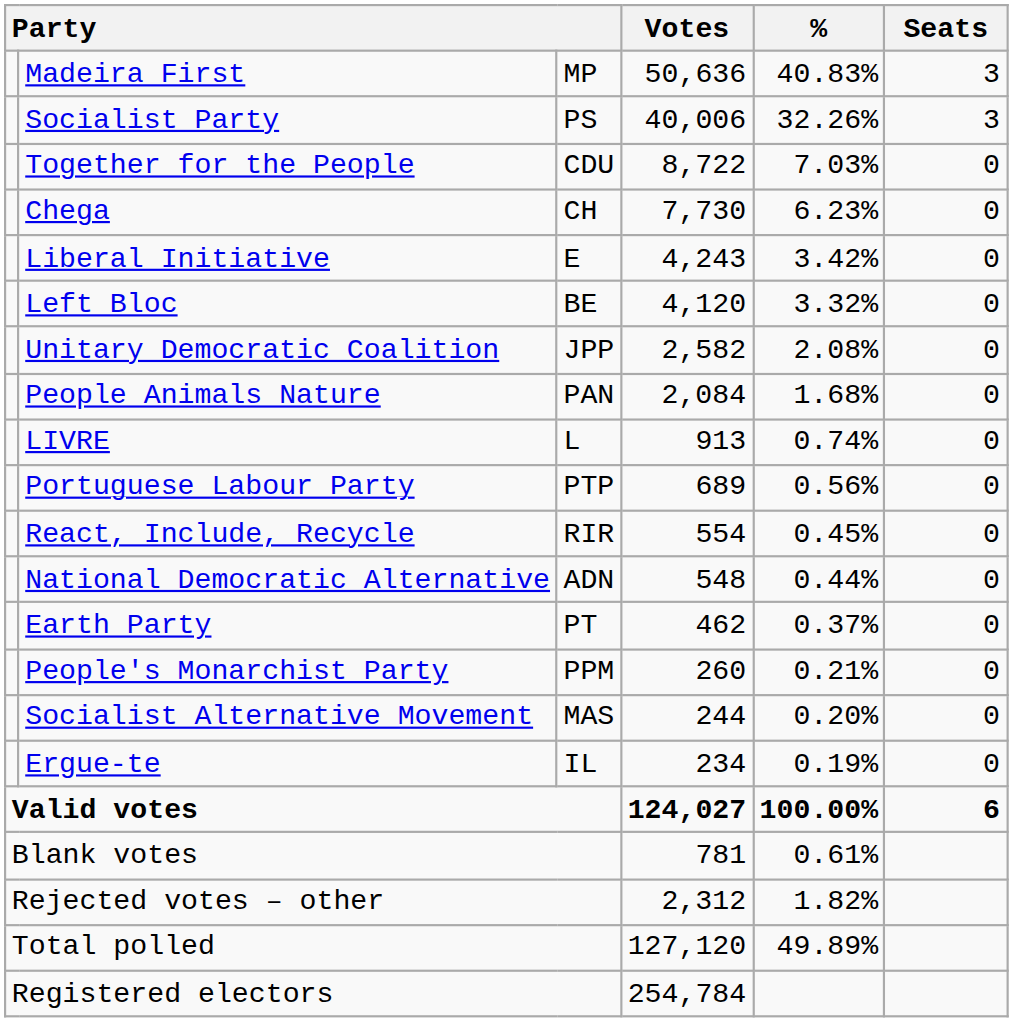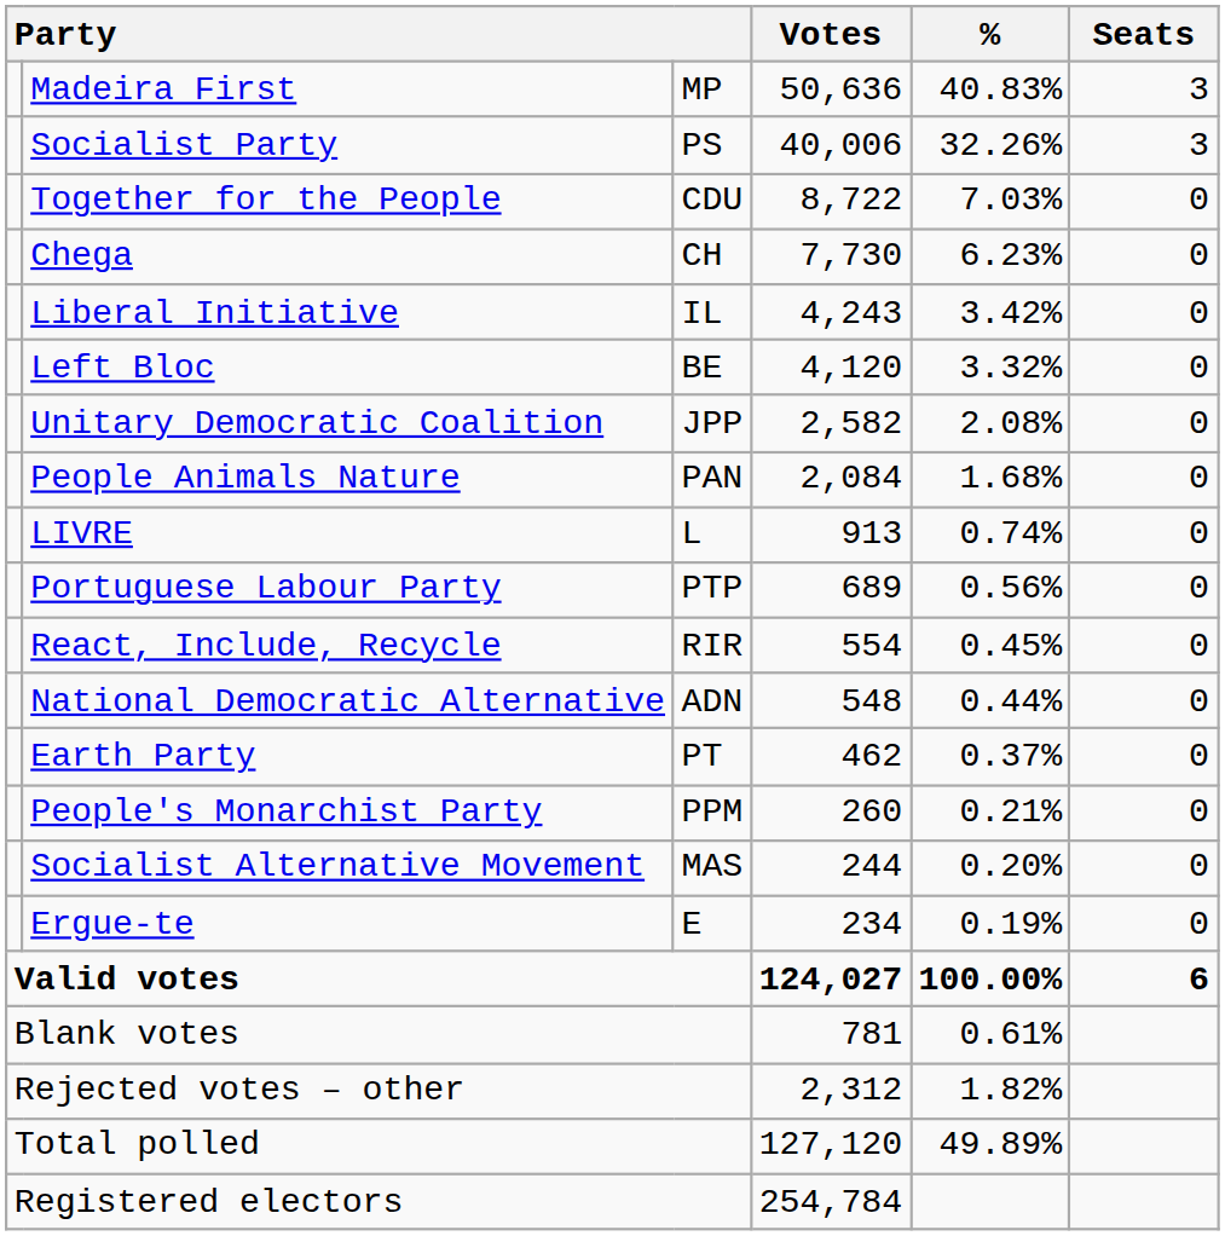 <table class="wikitable" border="1" style="text-align:right;">
 <tr>
 <th style="text-align:left;" colspan=3>Party</th>
 <th align=center width="50">Votes</th>
 <th align=center width="50">%</th>
 <th align=center width="50">Seats</th>
 </tr>
 <tr>
 <td></td>
 <td align=left><a href='#'>Madeira First</a></td>
 <td align=left>MP</td>
 <td>50,636</td>
 <td>40.83%</td>
 <td>3</td>
 </tr>
 <tr>
 <td></td>
 <td align=left><a href='#'>Socialist Party</a></td>
 <td align=left>PS</td>
 <td>40,006</td>
 <td>32.26%</td>
 <td>3</td>
 </tr>
 <tr>
 <td></td>
 <td align=left><a href='#'>Together for the People</a></td>
 <td align=left>CDU</td>
 <td>8,722</td>
 <td>7.03%</td>
 <td>0</td>
 </tr>
 <tr>
 <td></td>
 <td align=left><a href='#'>Chega</a></td>
 <td align=left>CH</td>
 <td>7,730</td>
 <td>6.23%</td>
 <td>0</td>
 </tr>
 <tr>
 <td></td>
 <td align=left><a href='#'>Liberal Initiative</a></td>
-<td align=left>E</td>
+<td align=left>IL</td>
 <td>4,243</td>
 <td>3.42%</td>
 <td>0</td>
 </tr>
 <tr>
 <td></td>
 <td align=left><a href='#'>Left Bloc</a></td>
 <td align=left>BE</td>
 <td>4,120</td>
 <td>3.32%</td>
 <td>0</td>
 </tr>
 <tr>
 <td></td>
 <td align=left style="white-space: nowrap;"><a href='#'>Unitary Democratic Coalition</a></td>
 <td align=left>JPP</td>
 <td>2,582</td>
 <td>2.08%</td>
 <td>0</td>
 </tr>
 <tr>
 <td></td>
 <td align=left><a href='#'>People Animals Nature</a></td>
 <td align=left>PAN</td>
 <td>2,084</td>
 <td>1.68%</td>
 <td>0</td>
 </tr>
 <tr>
 <td></td>
 <td align=left><a href='#'>LIVRE</a></td>
 <td align=left>L</td>
 <td>913</td>
 <td>0.74%</td>
 <td>0</td>
 </tr>
 <tr>
 <td></td>
 <td align=left><a href='#'>Portuguese Labour Party</a></td>
 <td align=left>PTP</td>
 <td>689</td>
 <td>0.56%</td>
 <td>0</td>
 </tr>
 <tr>
 <td></td>
 <td align=left><a href='#'>React, Include, Recycle</a></td>
 <td align=left>RIR</td>
 <td>554</td>
 <td>0.45%</td>
 <td>0</td>
 </tr>
 <tr>
 <td></td>
 <td align=left><a href='#'>National Democratic Alternative</a></td>
 <td align=left>ADN</td>
 <td>548</td>
 <td>0.44%</td>
 <td>0</td>
 </tr>
 <tr>
 <td></td>
 <td align=left><a href='#'>Earth Party</a></td>
 <td align=left>PT</td>
 <td>462</td>
 <td>0.37%</td>
 <td>0</td>
 </tr>
 <tr>
 <td></td>
 <td align=left><a href='#'>People's Monarchist Party</a></td>
 <td align=left>PPM</td>
 <td>260</td>
 <td>0.21%</td>
 <td>0</td>
 </tr>
 <tr>
 <td></td>
 <td align=left><a href='#'>Socialist Alternative Movement</a></td>
 <td align=left>MAS</td>
 <td>244</td>
 <td>0.20%</td>
 <td>0</td>
 </tr>
 <tr>
 <td></td>
 <td align=left><a href='#'>Ergue-te</a></td>
-<td align=left>IL</td>
+<td align=left>E</td>
 <td>234</td>
 <td>0.19%</td>
 <td>0</td>
 </tr>
 <tr style="font-weight:bold">
 <td align=left colspan=3>Valid votes</td>
 <td>124,027</td>
 <td>100.00%</td>
 <td>6</td>
 </tr>
 <tr>
 <td align=left colspan=3>Blank votes</td>
 <td>781</td>
 <td>0.61%</td>
 <td></td>
 </tr>
 <tr>
 <td align=left colspan=3>Rejected votes – other</td>
 <td>2,312</td>
 <td>1.82%</td>
 <td></td>
 </tr>
 <tr>
 <td align=left colspan=3>Total polled</td>
 <td>127,120</td>
 <td>49.89%</td>
 <td></td>
 </tr>
 <tr>
 <td align=left colspan=3>Registered electors</td>
 <td>254,784</td>
 <td></td>
 <td></td>
 </tr>
 </table>
